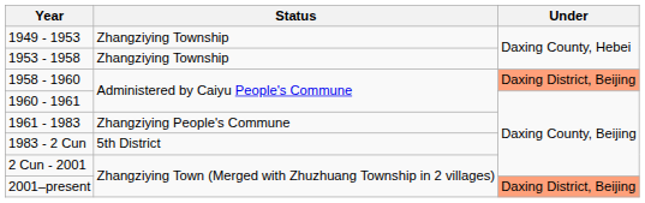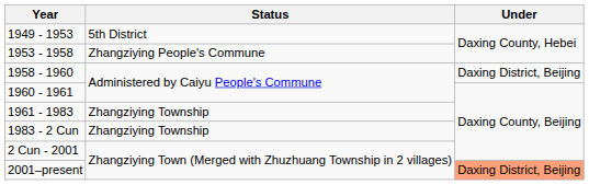 <table class="wikitable">
 <tr>
 <th>Year</th>
 <th>Status</th>
 <th>Under</th>
 </tr>
 <tr>
 <td>1949 - 1953</td>
-<td>Zhangziying Township</td>
+<td>5th District</td>
 <td rowspan="2">Daxing County, Hebei</td>
 </tr>
 <tr>
 <td>1953 - 1958</td>
-<td>Zhangziying Township</td>
+<td>Zhangziying People's Commune</td>
 </tr>
 <tr>
 <td>1958 - 1960</td>
 <td rowspan="2">Administered by Caiyu <a href='#'>People's Commune</a></td>
-<td style="background: lightsalmon;">Daxing District, Beijing</td>
+<td>Daxing District, Beijing</td>
 </tr>
 <tr>
 <td>1960 - 1961</td>
 <td rowspan="4">Daxing County, Beijing</td>
 </tr>
 <tr>
 <td>1961 - 1983</td>
-<td>Zhangziying People's Commune</td>
+<td>Zhangziying Township</td>
 </tr>
 <tr>
 <td>1983 - 2 Cun</td>
-<td>5th District</td>
+<td>Zhangziying Township</td>
 </tr>
 <tr>
 <td>2 Cun - 2001</td>
 <td rowspan="2">Zhangziying Town (Merged with Zhuzhuang Township in 2 villages)</td>
 </tr>
 <tr>
 <td>2001–present</td>
 <td style="background: lightsalmon;">Daxing District, Beijing</td>
 </tr>
 </table>
